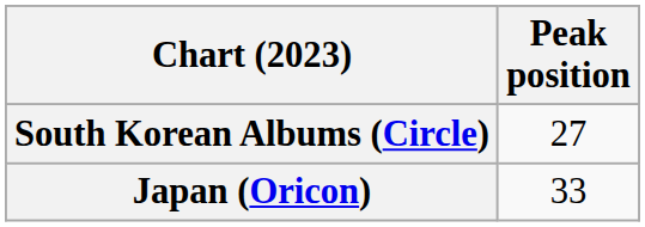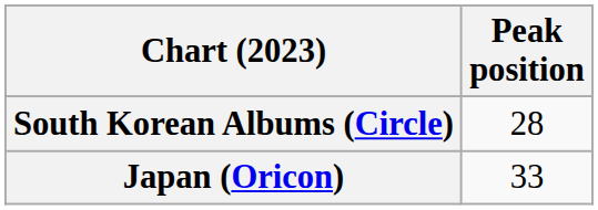 <table class="wikitable plainrowheaders" style="text-align:center">
 <tr>
 <th scope="col">Chart (2023)</th>
 <th scope="col">Peak<br>position</th>
 </tr>
 <tr>
 <th scope="row">South Korean Albums (<a href='#'>Circle</a>)</th>
-<td>27</td>
+<td>28</td>
 </tr>
 <tr>
 <th scope="row">Japan (<a href='#'>Oricon</a>)</th>
 <td>33</td>
 </tr>
 </table>
